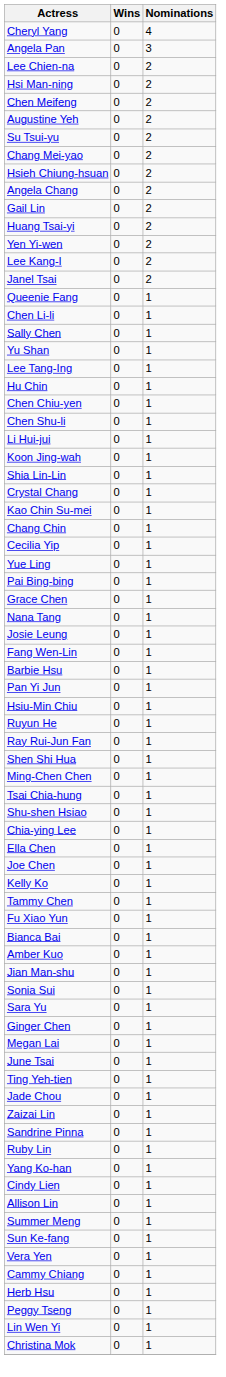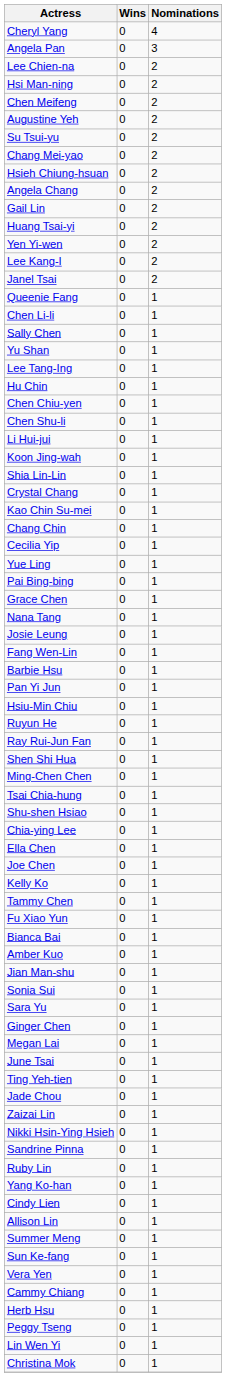 <table class="wikitable sortable" border="1">
 <tr>
 <th scope="col">Actress</th>
 <th scope="col">Wins</th>
 <th scope="col">Nominations</th>
 </tr>
 <tr>
 <td><a href='#'>Cheryl Yang</a></td>
 <td>0</td>
 <td>4</td>
 </tr>
 <tr>
 <td><a href='#'>Angela Pan</a></td>
 <td>0</td>
 <td>3</td>
 </tr>
 <tr>
 <td><a href='#'>Lee Chien-na</a></td>
 <td>0</td>
 <td>2</td>
 </tr>
 <tr>
 <td><a href='#'>Hsi Man-ning</a></td>
 <td>0</td>
 <td>2</td>
 </tr>
 <tr>
 <td><a href='#'>Chen Meifeng</a></td>
 <td>0</td>
 <td>2</td>
 </tr>
 <tr>
 <td><a href='#'>Augustine Yeh</a></td>
 <td>0</td>
 <td>2</td>
 </tr>
 <tr>
 <td><a href='#'>Su Tsui-yu</a></td>
 <td>0</td>
 <td>2</td>
 </tr>
 <tr>
 <td><a href='#'>Chang Mei-yao</a></td>
 <td>0</td>
 <td>2</td>
 </tr>
 <tr>
 <td><a href='#'>Hsieh Chiung-hsuan</a></td>
 <td>0</td>
 <td>2</td>
 </tr>
 <tr>
 <td><a href='#'>Angela Chang</a></td>
 <td>0</td>
 <td>2</td>
 </tr>
 <tr>
 <td><a href='#'>Gail Lin</a></td>
 <td>0</td>
 <td>2</td>
 </tr>
 <tr>
 <td><a href='#'>Huang Tsai-yi</a></td>
 <td>0</td>
 <td>2</td>
 </tr>
 <tr>
 <td><a href='#'>Yen Yi-wen</a></td>
 <td>0</td>
 <td>2</td>
 </tr>
 <tr>
 <td><a href='#'>Lee Kang-I</a></td>
 <td>0</td>
 <td>2</td>
 </tr>
 <tr>
 <td><a href='#'>Janel Tsai</a></td>
 <td>0</td>
 <td>2</td>
 </tr>
 <tr>
 <td><a href='#'>Queenie Fang</a></td>
 <td>0</td>
 <td>1</td>
 </tr>
 <tr>
 <td><a href='#'>Chen Li-li</a></td>
 <td>0</td>
 <td>1</td>
 </tr>
 <tr>
 <td><a href='#'>Sally Chen</a></td>
 <td>0</td>
 <td>1</td>
 </tr>
 <tr>
 <td><a href='#'>Yu Shan</a></td>
 <td>0</td>
 <td>1</td>
 </tr>
 <tr>
 <td><a href='#'>Lee Tang-Ing</a></td>
 <td>0</td>
 <td>1</td>
 </tr>
 <tr>
 <td><a href='#'>Hu Chin</a></td>
 <td>0</td>
 <td>1</td>
 </tr>
 <tr>
 <td><a href='#'>Chen Chiu-yen</a></td>
 <td>0</td>
 <td>1</td>
 </tr>
 <tr>
 <td><a href='#'>Chen Shu-li</a></td>
 <td>0</td>
 <td>1</td>
 </tr>
 <tr>
 <td><a href='#'>Li Hui-jui</a></td>
 <td>0</td>
 <td>1</td>
 </tr>
 <tr>
 <td><a href='#'>Koon Jing-wah</a></td>
 <td>0</td>
 <td>1</td>
 </tr>
 <tr>
 <td><a href='#'>Shia Lin-Lin</a></td>
 <td>0</td>
 <td>1</td>
 </tr>
 <tr>
 <td><a href='#'>Crystal Chang</a></td>
 <td>0</td>
 <td>1</td>
 </tr>
 <tr>
 <td><a href='#'>Kao Chin Su-mei</a></td>
 <td>0</td>
 <td>1</td>
 </tr>
 <tr>
 <td><a href='#'>Chang Chin</a></td>
 <td>0</td>
 <td>1</td>
 </tr>
 <tr>
 <td><a href='#'>Cecilia Yip</a></td>
 <td>0</td>
 <td>1</td>
 </tr>
 <tr>
 <td><a href='#'>Yue Ling</a></td>
 <td>0</td>
 <td>1</td>
 </tr>
 <tr>
 <td><a href='#'>Pai Bing-bing</a></td>
 <td>0</td>
 <td>1</td>
 </tr>
 <tr>
 <td><a href='#'>Grace Chen</a></td>
 <td>0</td>
 <td>1</td>
 </tr>
 <tr>
 <td><a href='#'>Nana Tang</a></td>
 <td>0</td>
 <td>1</td>
 </tr>
 <tr>
 <td><a href='#'>Josie Leung</a></td>
 <td>0</td>
 <td>1</td>
 </tr>
 <tr>
 <td><a href='#'>Fang Wen-Lin</a></td>
 <td>0</td>
 <td>1</td>
 </tr>
 <tr>
 <td><a href='#'>Barbie Hsu</a></td>
 <td>0</td>
 <td>1</td>
 </tr>
 <tr>
 <td><a href='#'>Pan Yi Jun</a></td>
 <td>0</td>
 <td>1</td>
 </tr>
 <tr>
 <td><a href='#'>Hsiu-Min Chiu</a></td>
 <td>0</td>
 <td>1</td>
 </tr>
 <tr>
 <td><a href='#'>Ruyun He</a></td>
 <td>0</td>
 <td>1</td>
 </tr>
 <tr>
 <td><a href='#'>Ray Rui-Jun Fan</a></td>
 <td>0</td>
 <td>1</td>
 </tr>
 <tr>
 <td><a href='#'>Shen Shi Hua</a></td>
 <td>0</td>
 <td>1</td>
 </tr>
 <tr>
 <td><a href='#'>Ming-Chen Chen</a></td>
 <td>0</td>
 <td>1</td>
 </tr>
 <tr>
 <td><a href='#'>Tsai Chia-hung</a></td>
 <td>0</td>
 <td>1</td>
 </tr>
 <tr>
 <td><a href='#'>Shu-shen Hsiao</a></td>
 <td>0</td>
 <td>1</td>
 </tr>
 <tr>
 <td><a href='#'>Chia-ying Lee</a></td>
 <td>0</td>
 <td>1</td>
 </tr>
 <tr>
 <td><a href='#'>Ella Chen</a></td>
 <td>0</td>
 <td>1</td>
 </tr>
 <tr>
 <td><a href='#'>Joe Chen</a></td>
 <td>0</td>
 <td>1</td>
 </tr>
 <tr>
 <td><a href='#'>Kelly Ko</a></td>
 <td>0</td>
 <td>1</td>
 </tr>
 <tr>
 <td><a href='#'>Tammy Chen</a></td>
 <td>0</td>
 <td>1</td>
 </tr>
 <tr>
 <td><a href='#'>Fu Xiao Yun</a></td>
 <td>0</td>
 <td>1</td>
 </tr>
 <tr>
 <td><a href='#'>Bianca Bai</a></td>
 <td>0</td>
 <td>1</td>
 </tr>
 <tr>
 <td><a href='#'>Amber Kuo</a></td>
 <td>0</td>
 <td>1</td>
 </tr>
 <tr>
 <td><a href='#'>Jian Man-shu</a></td>
 <td>0</td>
 <td>1</td>
 </tr>
 <tr>
 <td><a href='#'>Sonia Sui</a></td>
 <td>0</td>
 <td>1</td>
 </tr>
 <tr>
 <td><a href='#'>Sara Yu</a></td>
 <td>0</td>
 <td>1</td>
 </tr>
 <tr>
 <td><a href='#'>Ginger Chen</a></td>
 <td>0</td>
 <td>1</td>
 </tr>
 <tr>
 <td><a href='#'>Megan Lai</a></td>
 <td>0</td>
 <td>1</td>
 </tr>
 <tr>
 <td><a href='#'>June Tsai</a></td>
 <td>0</td>
 <td>1</td>
 </tr>
 <tr>
 <td><a href='#'>Ting Yeh-tien</a></td>
 <td>0</td>
 <td>1</td>
 </tr>
 <tr>
 <td><a href='#'>Jade Chou</a></td>
 <td>0</td>
 <td>1</td>
 </tr>
 <tr>
 <td><a href='#'>Zaizai Lin</a></td>
 <td>0</td>
 <td>1</td>
 </tr>
 <tr>
+<td><a href='#'>Nikki Hsin-Ying Hsieh</a></td>
+<td>0</td>
+<td>1</td>
+</tr>
+<tr>
 <td><a href='#'>Sandrine Pinna</a></td>
 <td>0</td>
 <td>1</td>
 </tr>
 <tr>
 <td><a href='#'>Ruby Lin</a></td>
 <td>0</td>
 <td>1</td>
 </tr>
 <tr>
 <td><a href='#'>Yang Ko-han</a></td>
 <td>0</td>
 <td>1</td>
 </tr>
 <tr>
 <td><a href='#'>Cindy Lien</a></td>
 <td>0</td>
 <td>1</td>
 </tr>
 <tr>
 <td><a href='#'>Allison Lin</a></td>
 <td>0</td>
 <td>1</td>
 </tr>
 <tr>
 <td><a href='#'>Summer Meng</a></td>
 <td>0</td>
 <td>1</td>
 </tr>
 <tr>
 <td><a href='#'>Sun Ke-fang</a></td>
 <td>0</td>
 <td>1</td>
 </tr>
 <tr>
 <td><a href='#'>Vera Yen</a></td>
 <td>0</td>
 <td>1</td>
 </tr>
 <tr>
 <td><a href='#'>Cammy Chiang</a></td>
 <td>0</td>
 <td>1</td>
 </tr>
 <tr>
 <td><a href='#'>Herb Hsu</a></td>
 <td>0</td>
 <td>1</td>
 </tr>
 <tr>
 <td><a href='#'>Peggy Tseng</a></td>
 <td>0</td>
 <td>1</td>
 </tr>
 <tr>
 <td><a href='#'>Lin Wen Yi</a></td>
 <td>0</td>
 <td>1</td>
 </tr>
 <tr>
 <td><a href='#'>Christina Mok</a></td>
 <td>0</td>
 <td>1</td>
 </tr>
 <tr>
 </tr>
 </table>
